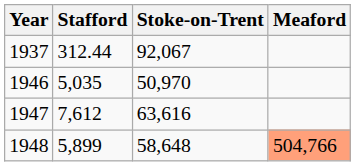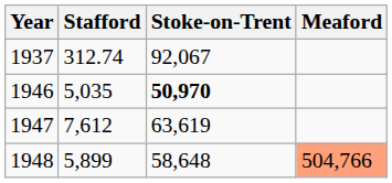 <table class="wikitable">
 <tr>
 <th>Year</th>
 <th>Stafford</th>
 <th>Stoke-on-Trent</th>
 <th>Meaford</th>
 </tr>
 <tr>
 <td>1937</td>
-<td>312.44</td>
+<td>312.74</td>
 <td>92,067</td>
 <td></td>
 </tr>
 <tr>
 <td>1946</td>
 <td>5,035</td>
-<td>50,970</td>
+<td><strong>50,970</strong></td>
 <td></td>
 </tr>
 <tr>
 <td>1947</td>
 <td>7,612</td>
-<td>63,616</td>
+<td>63,619</td>
 <td></td>
 </tr>
 <tr>
 <td>1948</td>
 <td>5,899</td>
 <td>58,648</td>
 <td style="background: lightsalmon;">504,766</td>
 </tr>
 </table>
